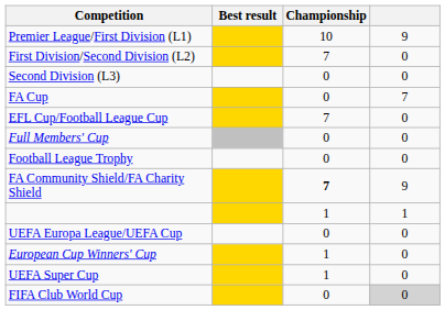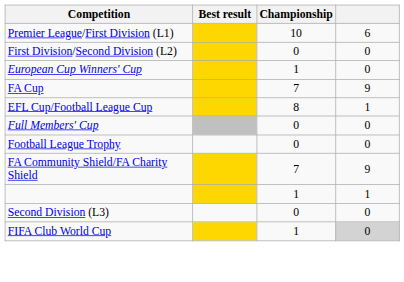 <table class="wikitable sortable" style="text-align:center; margin-left:1em; float:right;">
 <tr>
 <th width=250>Competition</th>
 <th width=80>Best result</th>
 <th width=80>Championship</th>
 <th width=80></th>
 </tr>
 <tr>
 <td align="left"><a href='#'>Premier League</a>/<a href='#'>First Division</a> (L1)</td>
 <td style="background:gold;"></td>
 <td>10</td>
-<td>9</td>
+<td>6</td>
 </tr>
 <tr>
 <td align="left"><a href='#'>First Division</a>/<a href='#'>Second Division</a> (L2)</td>
 <td style="background:gold;"></td>
-<td>7</td>
+<td>0</td>
 <td>0</td>
 </tr>
 <tr>
-<td align="left"><a href='#'>Second Division</a> (L3)</td>
-<td></td>
-<td>0</td>
+<td align="left"><em><a href='#'>European Cup Winners' Cup</a></em></td>
+<td style="background:gold;"></td>
+<td>1</td>
 <td>0</td>
 </tr>
 <tr>
 <td align="left"><a href='#'>FA Cup</a></td>
 <td style="background:gold;"></td>
-<td>0</td>
 <td>7</td>
+<td>9</td>
 </tr>
 <tr>
 <td align="left"><a href='#'>EFL Cup/Football League Cup</a></td>
 <td style="background:gold;"></td>
-<td>7</td>
-<td>0</td>
+<td>8</td>
+<td>1</td>
 </tr>
 <tr>
 <td align="left"><em><a href='#'>Full Members' Cup</a></em></td>
 <td style="background:silver;"></td>
 <td>0</td>
 <td>0</td>
 </tr>
 <tr>
 <td align="left"><a href='#'>Football League Trophy</a></td>
 <td></td>
 <td>0</td>
 <td>0</td>
 </tr>
 <tr>
 <td align="left"><a href='#'>FA Community Shield/FA Charity Shield</a></td>
 <td style="background:gold;"></td>
-<td><strong>7</strong></td>
+<td>7</td>
 <td>9</td>
 </tr>
 <tr>
 <td align="left"></td>
 <td style="background:gold;"></td>
 <td>1</td>
 <td>1</td>
 </tr>
 <tr>
-<td align="left"><a href='#'>UEFA Europa League/UEFA Cup</a></td>
+<td align="left"><a href='#'>Second Division</a> (L3)</td>
 <td></td>
 <td>0</td>
 <td>0</td>
 </tr>
 <tr>
-<td align="left"><em><a href='#'>European Cup Winners' Cup</a></em></td>
+<td align="left"><a href='#'>FIFA Club World Cup</a></td>
 <td style="background:gold;"></td>
 <td>1</td>
-<td>0</td>
-</tr>
-<tr>
-<td align="left"><a href='#'>UEFA Super Cup</a></td>
-<td style="background:gold;"></td>
-<td>1</td>
-<td>0</td>
-</tr>
-<tr>
-<td align="left"><a href='#'>FIFA Club World Cup</a></td>
-<td style="background:gold;"></td>
-<td>0</td>
 <td style="background: lightgrey;">0</td>
 </tr>
 </table>
